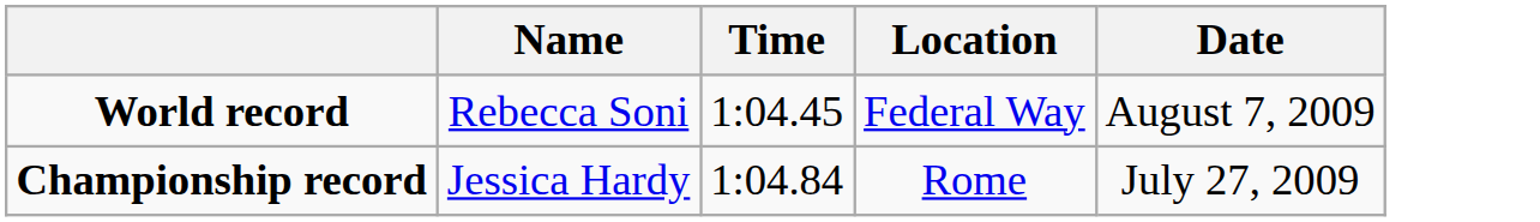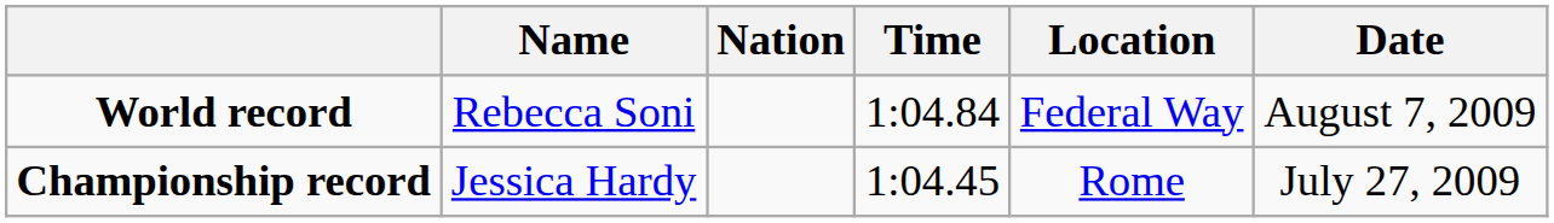 <table class=wikitable style=text-align:center>
 <tr>
 <th></th>
 <th>Name</th>
+<th>Nation</th>
 <th>Time</th>
 <th>Location</th>
 <th>Date</th>
 </tr>
 <tr>
 <td><strong>World record</strong></td>
 <td><a href='#'>Rebecca Soni</a></td>
-<td align=left>1:04.45</td>
+<td></td>
+<td align=left>1:04.84</td>
 <td><a href='#'>Federal Way</a></td>
 <td>August 7, 2009</td>
 </tr>
 <tr>
 <td><strong>Championship record</strong></td>
 <td><a href='#'>Jessica Hardy</a></td>
-<td align=left>1:04.84</td>
+<td></td>
+<td align=left>1:04.45</td>
 <td><a href='#'>Rome</a></td>
 <td>July 27, 2009</td>
 </tr>
 </table>
